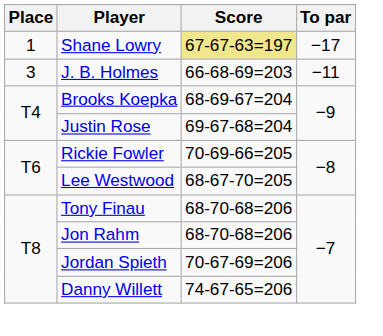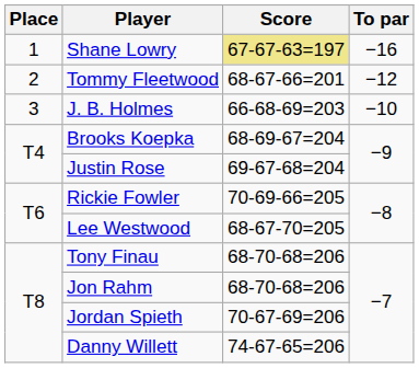 <table class="wikitable">
 <tr>
 <th>Place</th>
 <th>Player</th>
 <th>Score</th>
 <th>To par</th>
 </tr>
 <tr>
 <td align=center>1</td>
 <td> <a href='#'>Shane Lowry</a></td>
 <td align=center style="background: khaki;">67-67-63=197</td>
-<td align=center>−17</td>
+<td align=center>−16</td>
+</tr>
+<tr>
+<td align=center>2</td>
+<td> <a href='#'>Tommy Fleetwood</a></td>
+<td align=center>68-67-66=201</td>
+<td align=center>−12</td>
 </tr>
 <tr>
 <td align=center>3</td>
 <td> <a href='#'>J. B. Holmes</a></td>
 <td align=center>66-68-69=203</td>
-<td align=center>−11</td>
+<td align=center>−10</td>
 </tr>
 <tr>
 <td align=center rowspan=2>T4</td>
 <td> <a href='#'>Brooks Koepka</a></td>
 <td align=center>68-69-67=204</td>
 <td align=center rowspan=2>−9</td>
 </tr>
 <tr>
 <td> <a href='#'>Justin Rose</a></td>
 <td align=center>69-67-68=204</td>
 </tr>
 <tr>
 <td align=center rowspan=2>T6</td>
 <td> <a href='#'>Rickie Fowler</a></td>
 <td align=center>70-69-66=205</td>
 <td align=center rowspan=2>−8</td>
 </tr>
 <tr>
 <td> <a href='#'>Lee Westwood</a></td>
 <td align=center>68-67-70=205</td>
 </tr>
 <tr>
 <td align=center rowspan=4>T8</td>
 <td> <a href='#'>Tony Finau</a></td>
 <td align=center>68-70-68=206</td>
 <td align=center rowspan=4>−7</td>
 </tr>
 <tr>
 <td> <a href='#'>Jon Rahm</a></td>
 <td align=center>68-70-68=206</td>
 </tr>
 <tr>
 <td> <a href='#'>Jordan Spieth</a></td>
 <td align=center>70-67-69=206</td>
 </tr>
 <tr>
 <td> <a href='#'>Danny Willett</a></td>
 <td align=center>74-67-65=206</td>
 </tr>
 </table>
